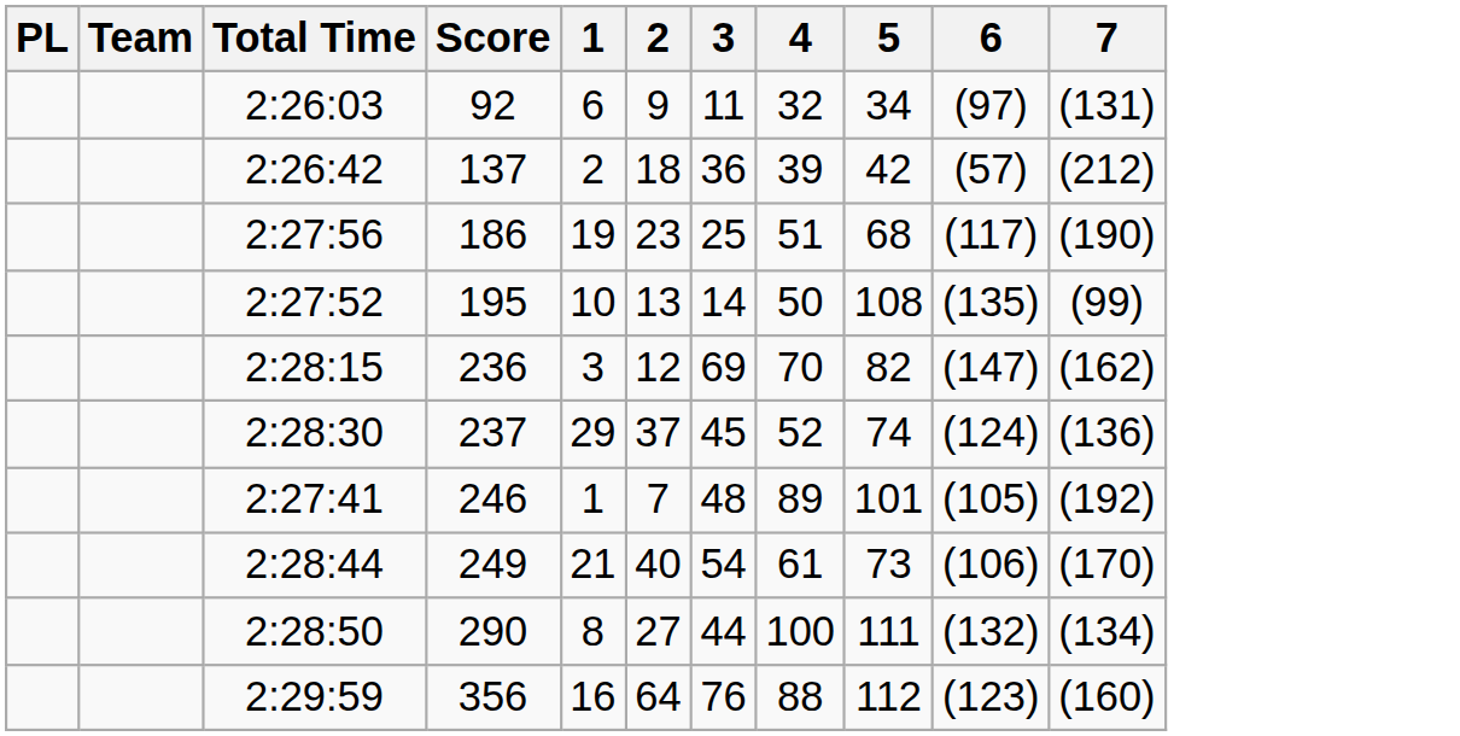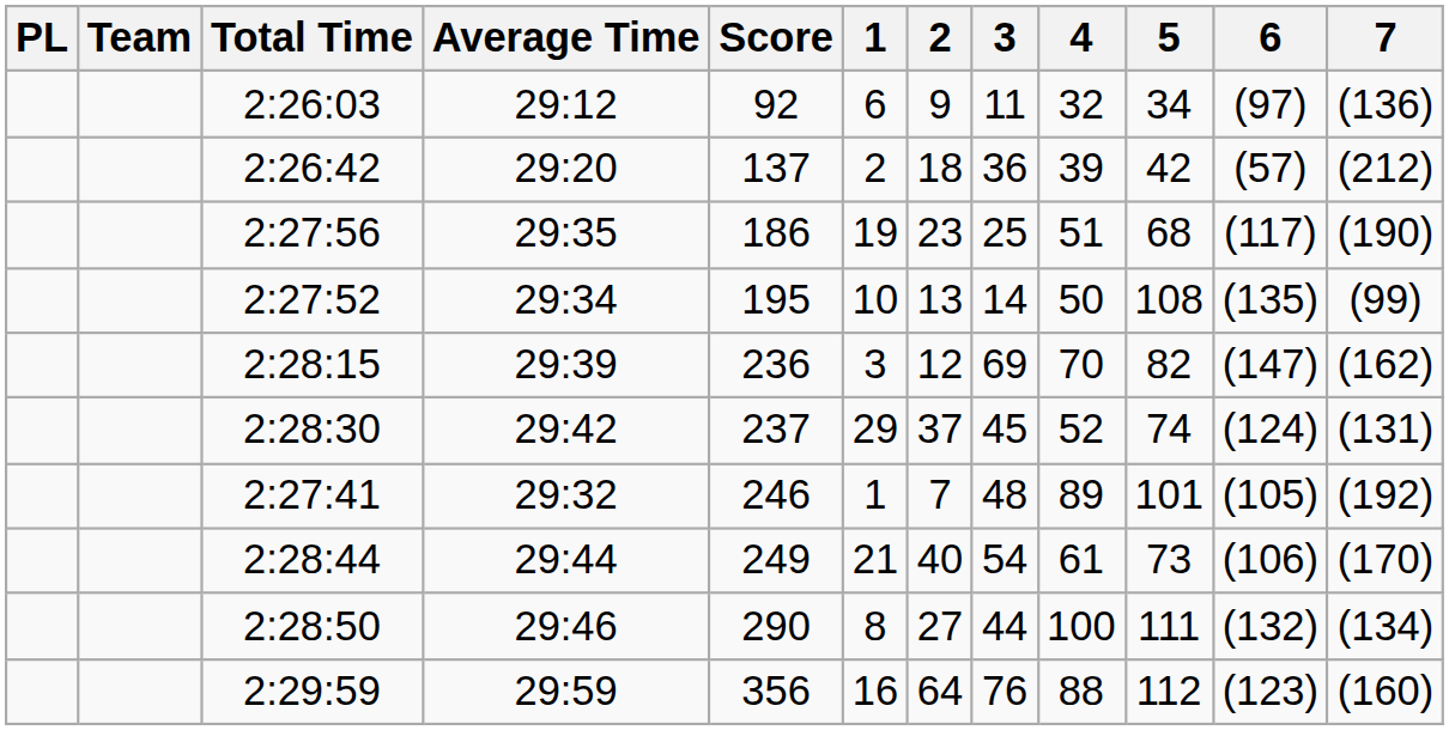 <table class="wikitable sortable" style="text-align:center">
 <tr>
 <th>PL</th>
 <th>Team</th>
 <th>Total Time</th>
+<th>Average Time</th>
 <th>Score</th>
 <th>1</th>
 <th>2</th>
 <th>3</th>
 <th>4</th>
 <th>5</th>
 <th>6</th>
 <th>7</th>
 </tr>
 <tr>
 <td></td>
 <td></td>
 <td>2:26:03</td>
+<td>29:12</td>
 <td>92</td>
 <td>6</td>
 <td>9</td>
 <td>11</td>
 <td>32</td>
 <td>34</td>
 <td>(97)</td>
-<td>(131)</td>
+<td>(136)</td>
 </tr>
 <tr>
 <td></td>
 <td></td>
 <td>2:26:42</td>
+<td>29:20</td>
 <td>137</td>
 <td>2</td>
 <td>18</td>
 <td>36</td>
 <td>39</td>
 <td>42</td>
 <td>(57)</td>
 <td>(212)</td>
 </tr>
 <tr>
 <td></td>
 <td></td>
 <td>2:27:56</td>
+<td>29:35</td>
 <td>186</td>
 <td>19</td>
 <td>23</td>
 <td>25</td>
 <td>51</td>
 <td>68</td>
 <td>(117)</td>
 <td>(190)</td>
 </tr>
 <tr>
 <td></td>
 <td></td>
 <td>2:27:52</td>
+<td>29:34</td>
 <td>195</td>
 <td>10</td>
 <td>13</td>
 <td>14</td>
 <td>50</td>
 <td>108</td>
 <td>(135)</td>
 <td>(99)</td>
 </tr>
 <tr>
 <td></td>
 <td></td>
 <td>2:28:15</td>
+<td>29:39</td>
 <td>236</td>
 <td>3</td>
 <td>12</td>
 <td>69</td>
 <td>70</td>
 <td>82</td>
 <td>(147)</td>
 <td>(162)</td>
 </tr>
 <tr>
 <td></td>
 <td></td>
 <td>2:28:30</td>
+<td>29:42</td>
 <td>237</td>
 <td>29</td>
 <td>37</td>
 <td>45</td>
 <td>52</td>
 <td>74</td>
 <td>(124)</td>
-<td>(136)</td>
+<td>(131)</td>
 </tr>
 <tr>
 <td></td>
 <td></td>
 <td>2:27:41</td>
+<td>29:32</td>
 <td>246</td>
 <td>1</td>
 <td>7</td>
 <td>48</td>
 <td>89</td>
 <td>101</td>
 <td>(105)</td>
 <td>(192)</td>
 </tr>
 <tr>
 <td></td>
 <td></td>
 <td>2:28:44</td>
+<td>29:44</td>
 <td>249</td>
 <td>21</td>
 <td>40</td>
 <td>54</td>
 <td>61</td>
 <td>73</td>
 <td>(106)</td>
 <td>(170)</td>
 </tr>
 <tr>
 <td></td>
 <td></td>
 <td>2:28:50</td>
+<td>29:46</td>
 <td>290</td>
 <td>8</td>
 <td>27</td>
 <td>44</td>
 <td>100</td>
 <td>111</td>
 <td>(132)</td>
 <td>(134)</td>
 </tr>
 <tr>
 <td></td>
 <td></td>
 <td>2:29:59</td>
+<td>29:59</td>
 <td>356</td>
 <td>16</td>
 <td>64</td>
 <td>76</td>
 <td>88</td>
 <td>112</td>
 <td>(123)</td>
 <td>(160)</td>
 </tr>
 </table>
